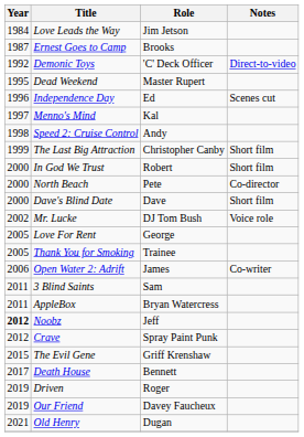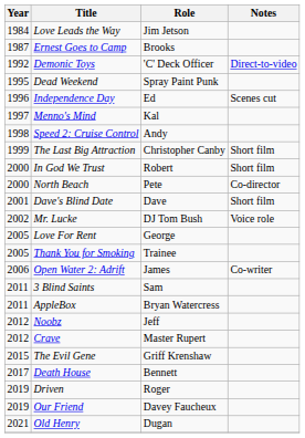 <table class = "wikitable sortable">
 <tr>
 <th>Year</th>
 <th>Title</th>
 <th>Role</th>
 <th class = "unsortable">Notes</th>
 </tr>
 <tr>
 <td>1984</td>
 <td><em>Love Leads the Way</em></td>
 <td>Jim Jetson</td>
 <td></td>
 </tr>
 <tr>
 <td>1987</td>
 <td><em><a href='#'>Ernest Goes to Camp</a></em></td>
 <td>Brooks</td>
 <td></td>
 </tr>
 <tr>
 <td>1992</td>
 <td><em><a href='#'>Demonic Toys</a></em></td>
 <td>'C' Deck Officer</td>
 <td><a href='#'>Direct-to-video</a></td>
 </tr>
 <tr>
 <td>1995</td>
 <td><em>Dead Weekend</em></td>
-<td>Master Rupert</td>
+<td>Spray Paint Punk</td>
 <td></td>
 </tr>
 <tr>
 <td>1996</td>
 <td><em><a href='#'>Independence Day</a></em></td>
 <td>Ed</td>
 <td>Scenes cut</td>
 </tr>
 <tr>
 <td>1997</td>
 <td><em><a href='#'>Menno's Mind</a></em></td>
 <td>Kal</td>
 <td></td>
 </tr>
 <tr>
 <td>1998</td>
 <td><em><a href='#'>Speed 2: Cruise Control</a></em></td>
 <td>Andy</td>
 <td></td>
 </tr>
 <tr>
 <td>1999</td>
 <td><em>The Last Big Attraction</em></td>
 <td>Christopher Canby</td>
 <td>Short film</td>
 </tr>
 <tr>
 <td>2000</td>
 <td><em>In God We Trust</em></td>
 <td>Robert</td>
 <td>Short film</td>
 </tr>
 <tr>
 <td>2000</td>
 <td><em>North Beach</em></td>
 <td>Pete</td>
 <td>Co-director</td>
 </tr>
 <tr>
-<td>2000</td>
+<td>2001</td>
 <td><em>Dave's Blind Date</em></td>
 <td>Dave</td>
 <td>Short film</td>
 </tr>
 <tr>
 <td>2002</td>
 <td><em>Mr. Lucke</em></td>
 <td>DJ Tom Bush</td>
 <td>Voice role</td>
 </tr>
 <tr>
 <td>2005</td>
 <td><em>Love For Rent</em></td>
 <td>George</td>
 <td></td>
 </tr>
 <tr>
 <td>2005</td>
 <td><em><a href='#'>Thank You for Smoking</a></em></td>
 <td>Trainee</td>
 <td></td>
 </tr>
 <tr>
 <td>2006</td>
 <td><em><a href='#'>Open Water 2: Adrift</a></em></td>
 <td>James</td>
 <td>Co-writer</td>
 </tr>
 <tr>
 <td>2011</td>
 <td><em>3 Blind Saints</em></td>
 <td>Sam</td>
 <td></td>
 </tr>
 <tr>
 <td>2011</td>
 <td><em>AppleBox</em></td>
 <td>Bryan Watercress</td>
 <td></td>
 </tr>
 <tr>
-<td><strong>2012</strong></td>
+<td>2012</td>
 <td><em><a href='#'>Noobz</a></em></td>
 <td>Jeff</td>
 <td></td>
 </tr>
 <tr>
 <td>2012</td>
 <td><em><a href='#'>Crave</a></em></td>
-<td>Spray Paint Punk</td>
+<td>Master Rupert</td>
 <td></td>
 </tr>
 <tr>
 <td>2015</td>
 <td><em>The Evil Gene</em></td>
 <td>Griff Krenshaw</td>
 <td></td>
 </tr>
 <tr>
 <td>2017</td>
 <td><em><a href='#'>Death House</a></em></td>
 <td>Bennett</td>
 <td></td>
 </tr>
 <tr>
 <td>2019</td>
 <td><em>Driven</em></td>
 <td>Roger</td>
 <td></td>
 </tr>
 <tr>
 <td>2019</td>
 <td><em><a href='#'>Our Friend</a></em></td>
 <td>Davey Faucheux</td>
 <td></td>
 </tr>
 <tr>
 <td>2021</td>
 <td><em><a href='#'>Old Henry</a></em></td>
 <td>Dugan</td>
 <td></td>
 </tr>
 <tr>
 </tr>
 </table>
